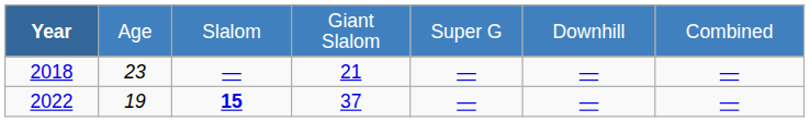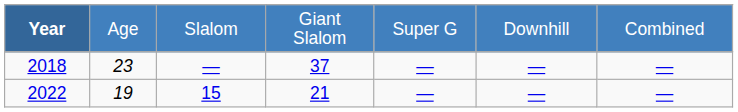 <table class="wikitable" style="font-size:95%; text-align:center; border:grey solid 1px; border-collapse:collapse;" width="40%">
 <tr style="background-color:#369; color:white;">
 <td rowspan="2" colspan="1" width="4%"><strong>Year</strong></td>
 </tr>
 <tr style="background-color:#4180be; color:white;">
 <td width="3%">Age</td>
 <td width="5%">Slalom</td>
 <td width="5%">Giant<br>Slalom</td>
 <td width="5%">Super G</td>
 <td width="5%">Downhill</td>
 <td width="5%">Combined</td>
 </tr>
 <tr style="background-color:#8CB2D8; color:white;">
 </tr>
 <tr>
 <td><a href='#'>2018</a></td>
 <td><em>23</em></td>
 <td><a href='#'>—</a></td>
-<td><a href='#'>21</a></td>
+<td><a href='#'>37</a></td>
 <td><a href='#'>—</a></td>
 <td><a href='#'>—</a></td>
 <td><a href='#'>—</a></td>
 </tr>
 <tr>
 <td><a href='#'>2022</a></td>
 <td><em>19</em></td>
-<td><strong><a href='#'>15</a></strong></td>
-<td><a href='#'>37</a></td>
+<td><a href='#'>15</a></td>
+<td><a href='#'>21</a></td>
 <td><a href='#'>—</a></td>
 <td><a href='#'>—</a></td>
 <td><a href='#'>—</a></td>
 </tr>
 </table>
